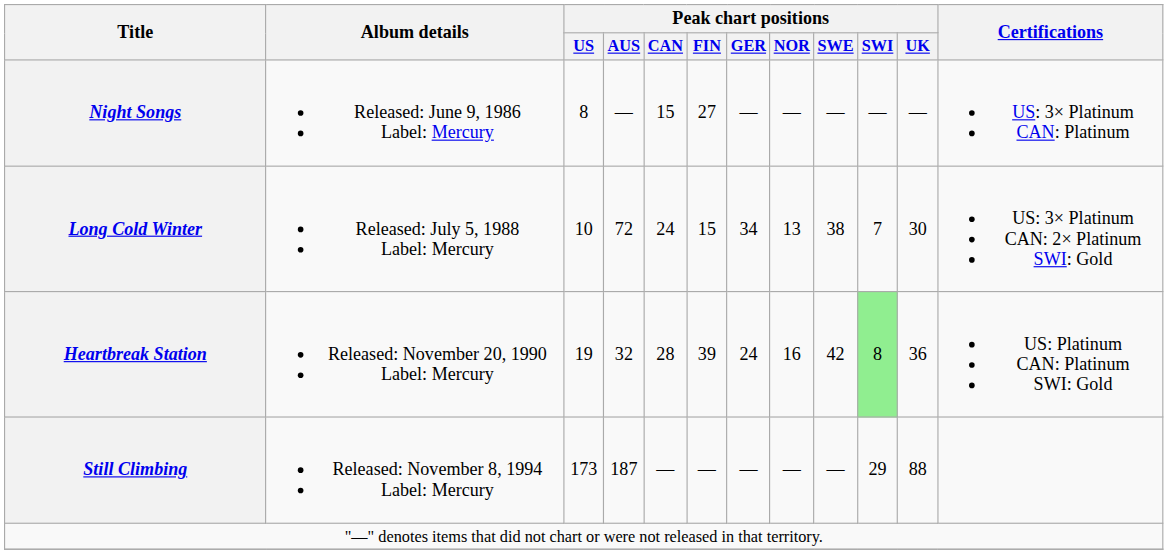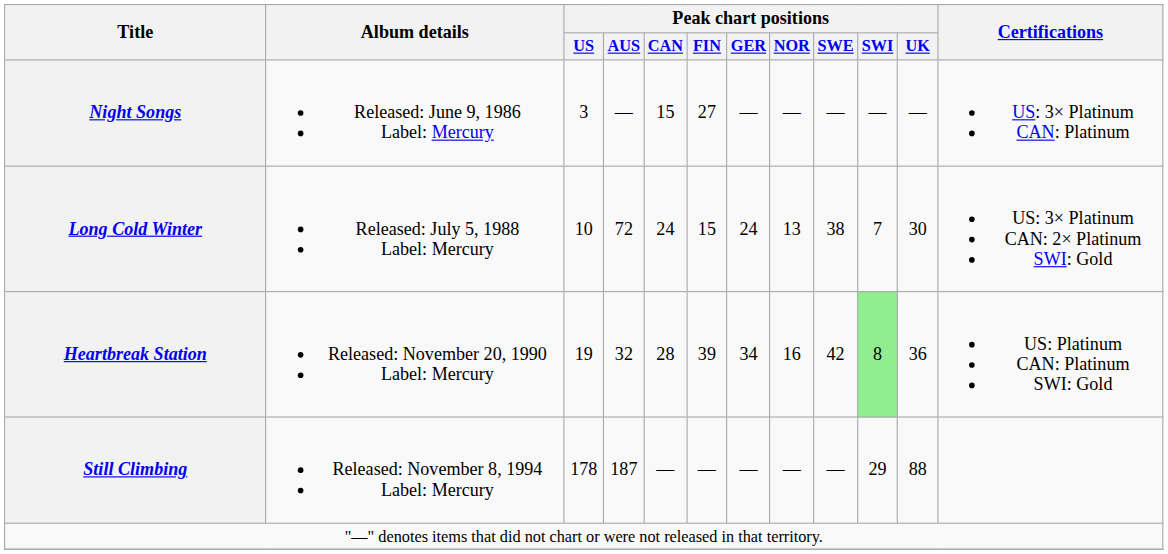 <table class="wikitable plainrowheaders" style="text-align:center;">
 <tr>
 <th scope="col" rowspan="2" style="width:14em;">Title</th>
 <th scope="col" rowspan="2" style="width:16em;">Album details</th>
 <th scope="col" colspan="9">Peak chart positions</th>
 <th rowspan="2" style="width:12em;"><a href='#'>Certifications</a></th>
 </tr>
 <tr>
 <th style="width:2em;font-size:90%;"><a href='#'>US</a><br></th>
 <th style="width:2em;font-size:90%;"><a href='#'>AUS</a><br></th>
 <th style="width:2em;font-size:90%;"><a href='#'>CAN</a><br></th>
 <th style="width:2em;font-size:90%;"><a href='#'>FIN</a><br></th>
 <th style="width:2em;font-size:90%;"><a href='#'>GER</a><br></th>
 <th style="width:2em;font-size:90%;"><a href='#'>NOR</a><br></th>
 <th style="width:2em;font-size:90%;"><a href='#'>SWE</a><br></th>
 <th style="width:2em;font-size:90%;"><a href='#'>SWI</a><br></th>
 <th style="width:2em;font-size:90%;"><a href='#'>UK</a><br></th>
 </tr>
 <tr>
 <th scope="row"><em><a href='#'>Night Songs</a></em></th>
 <td><br><ul><li>Released: June 9, 1986</li><li>Label: <a href='#'>Mercury</a></li></ul></td>
-<td>8</td>
+<td>3</td>
 <td>—</td>
 <td>15</td>
 <td>27</td>
 <td>—</td>
 <td>—</td>
 <td>—</td>
 <td>—</td>
 <td>—</td>
 <td><br><ul><li><a href='#'>US</a>: 3× Platinum</li><li><a href='#'>CAN</a>: Platinum</li></ul></td>
 </tr>
 <tr>
 <th scope="row"><em><a href='#'>Long Cold Winter</a></em></th>
 <td><br><ul><li>Released: July 5, 1988</li><li>Label: Mercury</li></ul></td>
 <td>10</td>
 <td>72</td>
 <td>24</td>
 <td>15</td>
-<td>34</td>
+<td>24</td>
 <td>13</td>
 <td>38</td>
 <td>7</td>
 <td>30</td>
 <td><br><ul><li>US: 3× Platinum</li><li>CAN: 2× Platinum</li><li><a href='#'>SWI</a>: Gold</li></ul></td>
 </tr>
 <tr>
 <th scope="row"><em><a href='#'>Heartbreak Station</a></em></th>
 <td><br><ul><li>Released: November 20, 1990</li><li>Label: Mercury</li></ul></td>
 <td>19</td>
 <td>32</td>
 <td>28</td>
 <td>39</td>
-<td>24</td>
+<td>34</td>
 <td>16</td>
 <td>42</td>
 <td style="background: lightgreen;">8</td>
 <td>36</td>
 <td><br><ul><li>US: Platinum</li><li>CAN: Platinum</li><li>SWI: Gold</li></ul></td>
 </tr>
 <tr>
 <th scope="row"><em><a href='#'>Still Climbing</a></em></th>
 <td><br><ul><li>Released: November 8, 1994</li><li>Label: Mercury</li></ul></td>
-<td>173</td>
+<td>178</td>
 <td>187</td>
 <td>—</td>
 <td>—</td>
 <td>—</td>
 <td>—</td>
 <td>—</td>
 <td>29</td>
 <td>88</td>
 <td></td>
 </tr>
 <tr>
 <td align="center" colspan="15" style="font-size:90%">"—" denotes items that did not chart or were not released in that territory.</td>
 </tr>
 <tr>
 </tr>
 </table>
